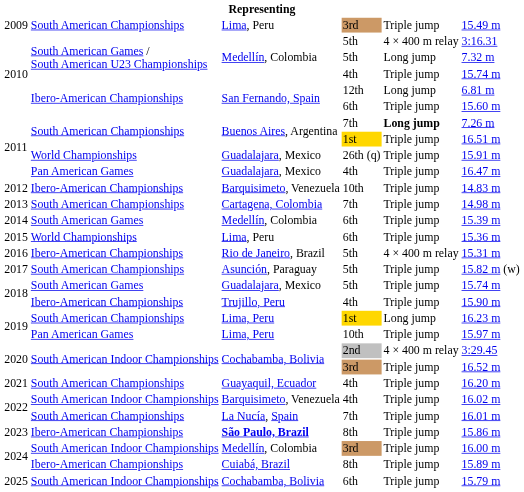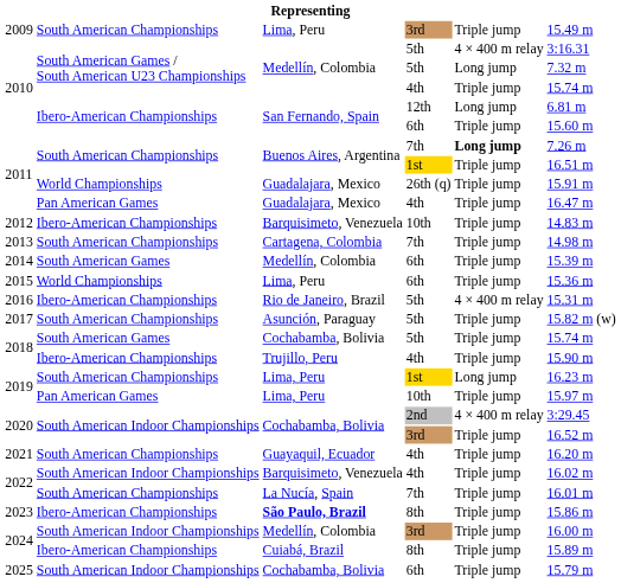 <table>
 <tr>
 <th colspan="6">Representing </th>
 </tr>
 <tr>
 <td>2009</td>
 <td><a href='#'>South American Championships</a></td>
 <td><a href='#'>Lima</a>, Peru</td>
 <td bgcolor=cc9966>3rd</td>
 <td>Triple jump</td>
 <td><a href='#'>15.49 m</a></td>
 </tr>
 <tr>
 <td rowspan=5>2010</td>
 <td rowspan=3><a href='#'>South American Games</a> /<br><a href='#'>South American U23 Championships</a></td>
 <td rowspan=3><a href='#'>Medellín</a>, Colombia</td>
 <td>5th</td>
 <td>4 × 400 m relay</td>
 <td><a href='#'>3:16.31</a></td>
 </tr>
 <tr>
 <td>5th</td>
 <td>Long jump</td>
 <td><a href='#'>7.32 m</a></td>
 </tr>
 <tr>
 <td>4th</td>
 <td>Triple jump</td>
 <td><a href='#'>15.74 m</a></td>
 </tr>
 <tr>
 <td rowspan=2><a href='#'>Ibero-American Championships</a></td>
 <td rowspan=2><a href='#'>San Fernando, Spain</a></td>
 <td>12th</td>
 <td>Long jump</td>
 <td><a href='#'>6.81 m</a></td>
 </tr>
 <tr>
 <td>6th</td>
 <td>Triple jump</td>
 <td><a href='#'>15.60 m</a></td>
 </tr>
 <tr>
 <td rowspan=4>2011</td>
 <td rowspan=2><a href='#'>South American Championships</a></td>
 <td rowspan=2><a href='#'>Buenos Aires</a>, Argentina</td>
 <td>7th</td>
 <td><strong>Long jump</strong></td>
 <td><a href='#'>7.26 m</a></td>
 </tr>
 <tr>
 <td bgcolor=gold>1st</td>
 <td>Triple jump</td>
 <td><a href='#'>16.51 m</a></td>
 </tr>
 <tr>
 <td><a href='#'>World Championships</a></td>
 <td><a href='#'>Guadalajara</a>, Mexico</td>
 <td>26th (q)</td>
 <td>Triple jump</td>
 <td><a href='#'>15.91 m</a></td>
 </tr>
 <tr>
 <td><a href='#'>Pan American Games</a></td>
 <td><a href='#'>Guadalajara</a>, Mexico</td>
 <td>4th</td>
 <td>Triple jump</td>
 <td><a href='#'>16.47 m</a></td>
 </tr>
 <tr>
 <td>2012</td>
 <td><a href='#'>Ibero-American Championships</a></td>
 <td><a href='#'>Barquisimeto</a>, Venezuela</td>
 <td>10th</td>
 <td>Triple jump</td>
 <td><a href='#'>14.83 m</a></td>
 </tr>
 <tr>
 <td>2013</td>
 <td><a href='#'>South American Championships</a></td>
 <td><a href='#'>Cartagena, Colombia</a></td>
 <td>7th</td>
 <td>Triple jump</td>
 <td><a href='#'>14.98 m</a></td>
 </tr>
 <tr>
 <td>2014</td>
 <td><a href='#'>South American Games</a></td>
 <td><a href='#'>Medellín</a>, Colombia</td>
 <td>6th</td>
 <td>Triple jump</td>
 <td><a href='#'>15.39 m</a></td>
 </tr>
 <tr>
 <td>2015</td>
 <td><a href='#'>World Championships</a></td>
 <td><a href='#'>Lima</a>, Peru</td>
 <td>6th</td>
 <td>Triple jump</td>
 <td><a href='#'>15.36 m</a></td>
 </tr>
 <tr>
 <td>2016</td>
 <td><a href='#'>Ibero-American Championships</a></td>
 <td><a href='#'>Rio de Janeiro</a>, Brazil</td>
 <td>5th</td>
 <td>4 × 400 m relay</td>
 <td><a href='#'>15.31 m</a></td>
 </tr>
 <tr>
 <td>2017</td>
 <td><a href='#'>South American Championships</a></td>
 <td><a href='#'>Asunción</a>, Paraguay</td>
 <td>5th</td>
 <td>Triple jump</td>
 <td><a href='#'>15.82 m</a> (w)</td>
 </tr>
 <tr>
 <td rowspan=2>2018</td>
 <td><a href='#'>South American Games</a></td>
-<td><a href='#'>Guadalajara</a>, Mexico</td>
+<td><a href='#'>Cochabamba</a>, Bolivia</td>
 <td>5th</td>
 <td>Triple jump</td>
 <td><a href='#'>15.74 m</a></td>
 </tr>
 <tr>
 <td><a href='#'>Ibero-American Championships</a></td>
 <td><a href='#'>Trujillo, Peru</a></td>
 <td>4th</td>
 <td>Triple jump</td>
 <td><a href='#'>15.90 m</a></td>
 </tr>
 <tr>
 <td rowspan=2>2019</td>
 <td><a href='#'>South American Championships</a></td>
 <td><a href='#'>Lima, Peru</a></td>
 <td bgcolor=gold>1st</td>
 <td>Long jump</td>
 <td><a href='#'>16.23 m</a></td>
 </tr>
 <tr>
 <td><a href='#'>Pan American Games</a></td>
 <td><a href='#'>Lima, Peru</a></td>
 <td>10th</td>
 <td>Triple jump</td>
 <td><a href='#'>15.97 m</a></td>
 </tr>
 <tr>
 <td rowspan=2>2020</td>
 <td rowspan=2><a href='#'>South American Indoor Championships</a></td>
 <td rowspan=2><a href='#'>Cochabamba, Bolivia</a></td>
 <td bgcolor=silver>2nd</td>
 <td>4 × 400 m relay</td>
 <td><a href='#'>3:29.45</a></td>
 </tr>
 <tr>
 <td bgcolor=cc9966>3rd</td>
 <td>Triple jump</td>
 <td><a href='#'>16.52 m</a></td>
 </tr>
 <tr>
 <td>2021</td>
 <td><a href='#'>South American Championships</a></td>
 <td><a href='#'>Guayaquil, Ecuador</a></td>
 <td>4th</td>
 <td>Triple jump</td>
 <td><a href='#'>16.20 m</a></td>
 </tr>
 <tr>
 <td rowspan=2>2022</td>
 <td><a href='#'>South American Indoor Championships</a></td>
 <td><a href='#'>Barquisimeto</a>, Venezuela</td>
 <td>4th</td>
 <td>Triple jump</td>
 <td><a href='#'>16.02 m</a></td>
 </tr>
 <tr>
 <td><a href='#'>South American Championships</a></td>
 <td><a href='#'>La Nucía</a>, <a href='#'>Spain</a></td>
 <td>7th</td>
 <td>Triple jump</td>
 <td><a href='#'>16.01 m</a></td>
 </tr>
 <tr>
 <td>2023</td>
 <td><a href='#'>Ibero-American Championships</a></td>
 <td><strong><a href='#'>São Paulo, Brazil</a></strong></td>
 <td>8th</td>
 <td>Triple jump</td>
 <td><a href='#'>15.86 m</a></td>
 </tr>
 <tr>
 <td rowspan=2>2024</td>
 <td><a href='#'>South American Indoor Championships</a></td>
 <td><a href='#'>Medellín</a>, Colombia</td>
 <td bgcolor=cc9966>3rd</td>
 <td>Triple jump</td>
 <td><a href='#'>16.00 m</a></td>
 </tr>
 <tr>
 <td><a href='#'>Ibero-American Championships</a></td>
 <td><a href='#'>Cuiabá, Brazil</a></td>
 <td>8th</td>
 <td>Triple jump</td>
 <td><a href='#'>15.89 m</a></td>
 </tr>
 <tr>
 <td>2025</td>
 <td><a href='#'>South American Indoor Championships</a></td>
 <td><a href='#'>Cochabamba, Bolivia</a></td>
 <td>6th</td>
 <td>Triple jump</td>
 <td><a href='#'>15.79 m</a></td>
 </tr>
 </table>
